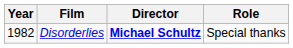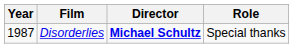 <table class="wikitable">
 <tr>
 <th>Year</th>
 <th>Film</th>
 <th>Director</th>
 <th>Role</th>
 </tr>
 <tr>
-<td>1982</td>
+<td>1987</td>
 <td><em><a href='#'>Disorderlies</a></em></td>
 <td><strong><a href='#'>Michael Schultz</a></strong></td>
 <td>Special thanks</td>
 </tr>
 </table>
